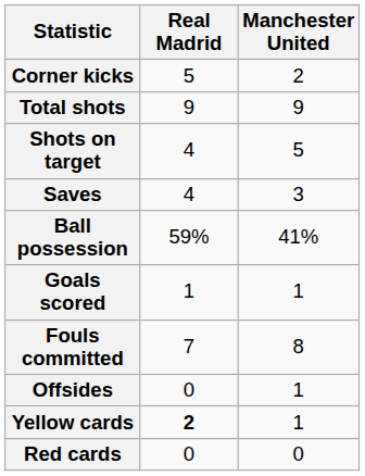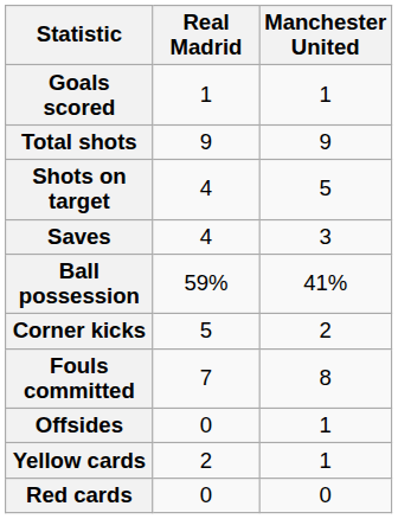 <table class="wikitable plainrowheaders" style="text-align:center">
 <tr>
 <th scope="col" style="width:100px">Statistic</th>
 <th scope="col" style="width:70px">Real Madrid</th>
 <th scope="col" style="width:70px">Manchester United</th>
 </tr>
 <tr>
-<th scope=row>Corner kicks</th>
-<td>5</td>
-<td>2</td>
+<th scope=row>Goals scored</th>
+<td>1</td>
+<td>1</td>
 </tr>
 <tr>
 <th scope=row>Total shots</th>
 <td>9</td>
 <td>9</td>
 </tr>
 <tr>
 <th scope=row>Shots on target</th>
 <td>4</td>
 <td>5</td>
 </tr>
 <tr>
 <th scope=row>Saves</th>
 <td>4</td>
 <td>3</td>
 </tr>
 <tr>
 <th scope=row>Ball possession</th>
 <td>59%</td>
 <td>41%</td>
 </tr>
 <tr>
-<th scope=row>Goals scored</th>
-<td>1</td>
-<td>1</td>
+<th scope=row>Corner kicks</th>
+<td>5</td>
+<td>2</td>
 </tr>
 <tr>
 <th scope=row>Fouls committed</th>
 <td>7</td>
 <td>8</td>
 </tr>
 <tr>
 <th scope=row>Offsides</th>
 <td>0</td>
 <td>1</td>
 </tr>
 <tr>
 <th scope=row>Yellow cards</th>
-<td><strong>2</strong></td>
+<td>2</td>
 <td>1</td>
 </tr>
 <tr>
 <th scope=row>Red cards</th>
 <td>0</td>
 <td>0</td>
 </tr>
 </table>
